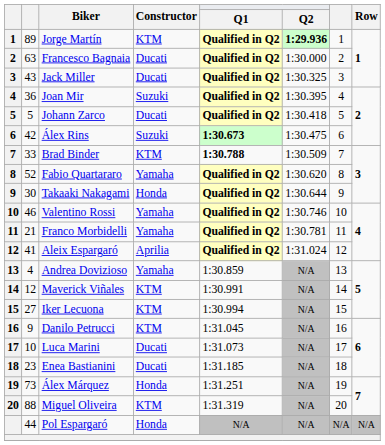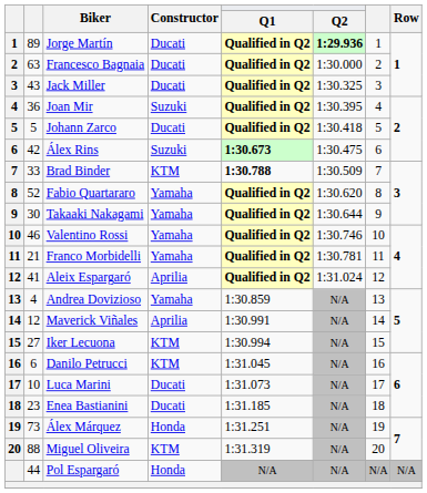 <table class="wikitable sortable" style="font-size: 85%;">
 <tr>
 <th rowspan="2"></th>
 <th rowspan="2"></th>
 <th rowspan="2">Biker</th>
 <th rowspan="2">Constructor</th>
 <th colspan="2" style="background:#eaecf0; text-align:center;"></th>
 <th rowspan="2"></th>
 <th rowspan="2">Row</th>
 </tr>
 <tr>
 <th scope="col">Q1</th>
 <th scope="col">Q2</th>
 </tr>
 <tr>
 <th scope="row">1</th>
 <td align="center">89</td>
 <td> <a href='#'>Jorge Martín</a></td>
-<td><a href='#'>KTM</a></td>
+<td><a href='#'>Ducati</a></td>
 <td style="background:#ffffbf;"><strong>Qualified in Q2</strong></td>
 <td style="background:#ccffcc;"><strong>1:29.936</strong></td>
 <td align="center">1</td>
 <td rowspan="3"><strong>1</strong></td>
 </tr>
 <tr>
 <th scope="row">2</th>
 <td align="center">63</td>
 <td> <a href='#'>Francesco Bagnaia</a></td>
 <td><a href='#'>Ducati</a></td>
 <td style="background:#ffffbf;"><strong>Qualified in Q2</strong></td>
 <td>1:30.000</td>
 <td align="center">2</td>
 </tr>
 <tr>
 <th scope="row">3</th>
 <td align="center">43</td>
 <td> <a href='#'>Jack Miller</a></td>
 <td><a href='#'>Ducati</a></td>
 <td style="background:#ffffbf;"><strong>Qualified in Q2</strong></td>
 <td>1:30.325</td>
 <td align="center">3</td>
 </tr>
 <tr>
 <th scope="row">4</th>
 <td align="center">36</td>
 <td> <a href='#'>Joan Mir</a></td>
 <td><a href='#'>Suzuki</a></td>
 <td style="background:#ffffbf;"><strong>Qualified in Q2</strong></td>
 <td>1:30.395</td>
 <td align="center">4</td>
 <td rowspan="3"><strong>2</strong></td>
 </tr>
 <tr>
 <th scope="row">5</th>
 <td align="center">5</td>
 <td> <a href='#'>Johann Zarco</a></td>
 <td><a href='#'>Ducati</a></td>
 <td style="background:#ffffbf;"><strong>Qualified in Q2</strong></td>
 <td>1:30.418</td>
 <td align="center">5</td>
 </tr>
 <tr>
 <th scope="row">6</th>
 <td align="center">42</td>
 <td> <a href='#'>Álex Rins</a></td>
 <td><a href='#'>Suzuki</a></td>
 <td style="background:#ccffcc;"><strong>1:30.673</strong></td>
 <td>1:30.475</td>
 <td align="center">6</td>
 </tr>
 <tr>
 <th scope="row">7</th>
 <td align="center">33</td>
 <td> <a href='#'>Brad Binder</a></td>
 <td><a href='#'>KTM</a></td>
 <td><strong>1:30.788</strong></td>
 <td>1:30.509</td>
 <td align="center">7</td>
 <td rowspan="3"><strong>3</strong></td>
 </tr>
 <tr>
 <th scope="row">8</th>
 <td align="center">52</td>
 <td> <a href='#'>Fabio Quartararo</a></td>
 <td><a href='#'>Yamaha</a></td>
 <td style="background:#ffffbf;"><strong>Qualified in Q2</strong></td>
 <td>1:30.620</td>
 <td align="center">8</td>
 </tr>
 <tr>
 <th scope="row">9</th>
 <td align="center">30</td>
 <td> <a href='#'>Takaaki Nakagami</a></td>
-<td><a href='#'>Honda</a></td>
+<td><a href='#'>Yamaha</a></td>
 <td style="background:#ffffbf;"><strong>Qualified in Q2</strong></td>
 <td>1:30.644</td>
 <td align="center">9</td>
 </tr>
 <tr>
 <th scope="row">10</th>
 <td align="center">46</td>
 <td> <a href='#'>Valentino Rossi</a></td>
 <td><a href='#'>Yamaha</a></td>
 <td style="background:#ffffbf;"><strong>Qualified in Q2</strong></td>
 <td>1:30.746</td>
 <td align="center">10</td>
 <td rowspan="3"><strong>4</strong></td>
 </tr>
 <tr>
 <th scope="row">11</th>
 <td align="center">21</td>
 <td> <a href='#'>Franco Morbidelli</a></td>
 <td><a href='#'>Yamaha</a></td>
 <td style="background:#ffffbf;"><strong>Qualified in Q2</strong></td>
 <td>1:30.781</td>
 <td align="center">11</td>
 </tr>
 <tr>
 <th scope="row">12</th>
 <td align="center">41</td>
 <td> <a href='#'>Aleix Espargaró</a></td>
 <td><a href='#'>Aprilia</a></td>
 <td style="background:#ffffbf;"><strong>Qualified in Q2</strong></td>
 <td>1:31.024</td>
 <td align="center">12</td>
 </tr>
 <tr>
 <th scope="row">13</th>
 <td align="center">4</td>
 <td> <a href='#'>Andrea Dovizioso</a></td>
 <td><a href='#'>Yamaha</a></td>
 <td>1:30.859</td>
 <td style="background: silver" align="center" data-sort-value="13"><small>N/A</small></td>
 <td align="center">13</td>
 <td rowspan="3"><strong>5</strong></td>
 </tr>
 <tr>
 <th scope="row">14</th>
 <td align="center">12</td>
 <td> <a href='#'>Maverick Viñales</a></td>
-<td><a href='#'>KTM</a></td>
+<td><a href='#'>Aprilia</a></td>
 <td>1:30.991</td>
 <td style="background: silver" align="center" data-sort-value="14"><small>N/A</small></td>
 <td align="center">14</td>
 </tr>
 <tr>
 <th scope="row">15</th>
 <td align="center">27</td>
 <td> <a href='#'>Iker Lecuona</a></td>
 <td><a href='#'>KTM</a></td>
 <td>1:30.994</td>
 <td style="background: silver" align="center" data-sort-value="15"><small>N/A</small></td>
 <td align="center">15</td>
 </tr>
 <tr>
 <th scope="row">16</th>
-<td align="center">9</td>
+<td align="center">6</td>
 <td> <a href='#'>Danilo Petrucci</a></td>
 <td><a href='#'>KTM</a></td>
 <td>1:31.045</td>
 <td style="background: silver" align="center" data-sort-value="16"><small>N/A</small></td>
 <td align="center">16</td>
 <td rowspan="3"><strong>6</strong></td>
 </tr>
 <tr>
 <th scope="row">17</th>
 <td align="center">10</td>
 <td> <a href='#'>Luca Marini</a></td>
 <td><a href='#'>Ducati</a></td>
 <td>1:31.073</td>
 <td style="background: silver" align="center" data-sort-value="17"><small>N/A</small></td>
 <td align="center">17</td>
 </tr>
 <tr>
 <th scope="row">18</th>
 <td align="center">23</td>
 <td> <a href='#'>Enea Bastianini</a></td>
 <td><a href='#'>Ducati</a></td>
 <td>1:31.185</td>
 <td style="background: silver" align="center" data-sort-value="18"><small>N/A</small></td>
 <td align="center">18</td>
 </tr>
 <tr>
 <th scope="row">19</th>
 <td align="center">73</td>
 <td> <a href='#'>Álex Márquez</a></td>
 <td><a href='#'>Honda</a></td>
 <td>1:31.251</td>
 <td style="background: silver" align="center" data-sort-value="19"><small>N/A</small></td>
 <td align="center">19</td>
 <td rowspan="2"><strong>7</strong></td>
 </tr>
 <tr>
 <th scope="row">20</th>
 <td align="center">88</td>
 <td> <a href='#'>Miguel Oliveira</a></td>
 <td><a href='#'>KTM</a></td>
 <td>1:31.319</td>
 <td style="background: silver" align="center" data-sort-value="20"><small>N/A</small></td>
 <td align="center">20</td>
 </tr>
 <tr>
 <th scope="row"></th>
 <td align="center">44</td>
 <td> <a href='#'>Pol Espargaró</a></td>
 <td><a href='#'>Honda</a></td>
 <td style="background: silver" align="center" data-sort-value="21"><small>N/A</small></td>
 <td style="background: silver" align="center" data-sort-value="21"><small>N/A</small></td>
 <td style="background: silver" align="center" data-sort-value="21"><small>N/A</small></td>
 <td style="background: silver" align="center" data-sort-value="21"><small>N/A</small></td>
 </tr>
 <tr>
 <th colspan=9></th>
 </tr>
 <tr>
 </tr>
 </table>
